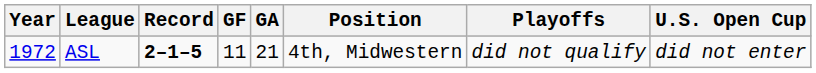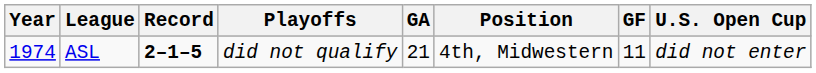 <table class="wikitable">
 <tr>
 <th>Year</th>
 <th>League</th>
 <th>Record</th>
-<th>GF</th>
+<th>Playoffs</th>
 <th>GA</th>
 <th>Position</th>
-<th>Playoffs</th>
+<th>GF</th>
 <th>U.S. Open Cup</th>
 </tr>
 <tr>
-<td><a href='#'>1972</a></td>
+<td><a href='#'>1974</a></td>
 <td><a href='#'>ASL</a></td>
 <td><strong>2–1–5</strong></td>
-<td>11</td>
+<td><em>did not qualify</em></td>
 <td>21</td>
 <td>4th, Midwestern</td>
-<td><em>did not qualify</em></td>
+<td>11</td>
 <td><em>did not enter</em></td>
 </tr>
 </table>
